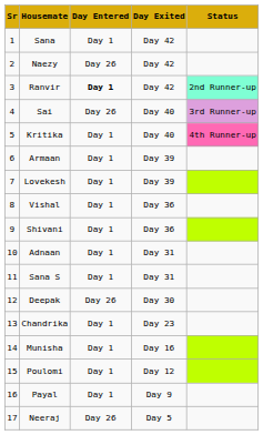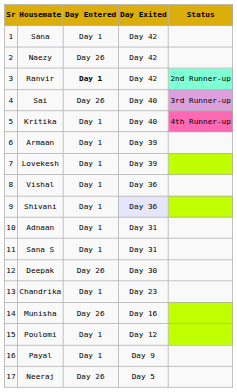 <table class="wikitable sortable" style=" text-align:center; font-size:85%; line-height:25px; width:auto;">
 <tr>
 <th scope="col" style="background:#dbae0c;">Sr</th>
 <th scope="col" style="background:#dbae0c;">Housemate</th>
 <th scope="col" style="background:#dbae0c;">Day Entered</th>
 <th scope="col" style="background:#dbae0c;">Day Exited</th>
 <th scope="col" style="background:#dbae0c;">Status</th>
 </tr>
 <tr>
 <td>1</td>
 <td>Sana</td>
 <td>Day 1</td>
 <td>Day 42</td>
 <td></td>
 </tr>
 <tr>
 <td>2</td>
 <td>Naezy</td>
 <td>Day 26</td>
 <td>Day 42</td>
 <td></td>
 </tr>
 <tr>
 <td>3</td>
 <td>Ranvir</td>
 <td><strong>Day 1</strong></td>
 <td>Day 42</td>
 <td style="background:#7FFFD4;">2nd Runner-up</td>
 </tr>
 <tr>
 <td>4</td>
 <td>Sai</td>
 <td>Day 26</td>
 <td>Day 40</td>
 <td style="background:#DDA0DD;">3rd Runner-up</td>
 </tr>
 <tr>
 <td>5</td>
 <td>Kritika</td>
 <td>Day 1</td>
 <td>Day 40</td>
 <td style="background:#FF69B4;">4th Runner-up</td>
 </tr>
 <tr>
 <td>6</td>
 <td>Armaan</td>
 <td>Day 1</td>
 <td>Day 39</td>
 <td></td>
 </tr>
 <tr>
 <td>7</td>
 <td>Lovekesh</td>
 <td>Day 1</td>
 <td>Day 39</td>
 <td style="background:#BFFF00;"></td>
 </tr>
 <tr>
 <td>8</td>
 <td>Vishal</td>
 <td>Day 1</td>
 <td>Day 36</td>
 <td></td>
 </tr>
 <tr>
 <td>9</td>
 <td>Shivani</td>
 <td>Day 1</td>
-<td>Day 36</td>
+<td style="background: lavender;">Day 36</td>
 <td style="background:#BFFF00;"></td>
 </tr>
 <tr>
 <td>10</td>
 <td>Adnaan</td>
 <td>Day 1</td>
 <td>Day 31</td>
 <td></td>
 </tr>
 <tr>
 <td>11</td>
 <td>Sana S</td>
 <td>Day 1</td>
 <td>Day 31</td>
 <td></td>
 </tr>
 <tr>
 <td>12</td>
 <td>Deepak</td>
 <td>Day 26</td>
 <td>Day 30</td>
 <td></td>
 </tr>
 <tr>
 <td>13</td>
 <td>Chandrika</td>
 <td>Day 1</td>
 <td>Day 23</td>
 <td></td>
 </tr>
 <tr>
 <td>14</td>
 <td>Munisha</td>
-<td>Day 1</td>
+<td>Day 26</td>
 <td>Day 16</td>
 <td style="background:#BFFF00;"></td>
 </tr>
 <tr>
 <td>15</td>
 <td>Poulomi</td>
 <td>Day 1</td>
 <td>Day 12</td>
 <td style="background:#BFFF00;"></td>
 </tr>
 <tr>
 <td>16</td>
 <td>Payal</td>
 <td>Day 1</td>
 <td>Day 9</td>
 <td></td>
 </tr>
 <tr>
 <td>17</td>
 <td>Neeraj</td>
 <td>Day 26</td>
 <td>Day 5</td>
 <td></td>
 </tr>
 </table>
